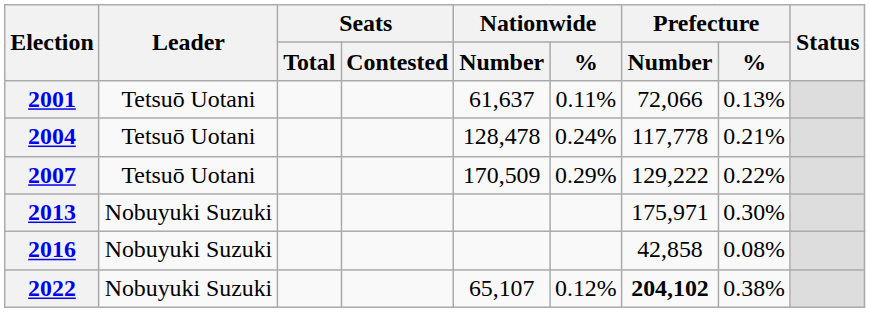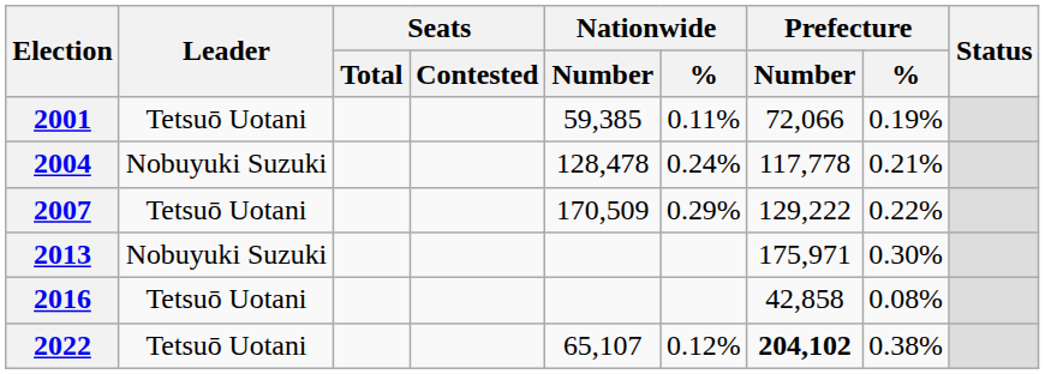 <table class="wikitable sortable">
 <tr>
 <th rowspan=2>Election</th>
 <th rowspan=2>Leader</th>
 <th colspan=2>Seats</th>
 <th colspan=2>Nationwide</th>
 <th colspan=2>Prefecture</th>
 <th rowspan=2>Status</th>
 </tr>
 <tr>
 <th>Total</th>
 <th>Contested</th>
 <th>Number</th>
 <th>%</th>
 <th>Number</th>
 <th>%</th>
 </tr>
 <tr style="text-align:center;">
 <th><a href='#'>2001</a></th>
 <td>Tetsuō Uotani</td>
 <td></td>
 <td></td>
-<td>61,637</td>
+<td>59,385</td>
 <td>0.11%</td>
 <td>72,066</td>
-<td>0.13%</td>
+<td>0.19%</td>
 <td align=center style="background:#ddd;"></td>
 </tr>
 <tr style="text-align:center;">
 <th><a href='#'>2004</a></th>
-<td>Tetsuō Uotani</td>
+<td>Nobuyuki Suzuki</td>
 <td></td>
 <td></td>
 <td>128,478</td>
 <td>0.24%</td>
 <td>117,778</td>
 <td>0.21%</td>
 <td align=center style="background:#ddd;"></td>
 </tr>
 <tr style="text-align:center;">
 <th><a href='#'>2007</a></th>
 <td>Tetsuō Uotani</td>
 <td></td>
 <td></td>
 <td>170,509</td>
 <td>0.29%</td>
 <td>129,222</td>
 <td>0.22%</td>
 <td align=center style="background:#ddd;"></td>
 </tr>
 <tr style="text-align:center;">
 <th><a href='#'>2013</a></th>
 <td>Nobuyuki Suzuki</td>
 <td></td>
 <td></td>
 <td></td>
 <td></td>
 <td>175,971</td>
 <td>0.30%</td>
 <td align=center style="background:#ddd;"></td>
 </tr>
 <tr style="text-align:center;">
 <th><a href='#'>2016</a></th>
-<td>Nobuyuki Suzuki</td>
+<td>Tetsuō Uotani</td>
 <td></td>
 <td></td>
 <td></td>
 <td></td>
 <td>42,858</td>
 <td>0.08%</td>
 <td align=center style="background:#ddd;"></td>
 </tr>
 <tr style="text-align:center;">
 <th><a href='#'>2022</a></th>
-<td>Nobuyuki Suzuki</td>
+<td>Tetsuō Uotani</td>
 <td></td>
 <td></td>
 <td>65,107</td>
 <td>0.12%</td>
 <td><strong>204,102</strong></td>
 <td>0.38%</td>
 <td align=center style="background:#ddd;"></td>
 </tr>
 </table>
